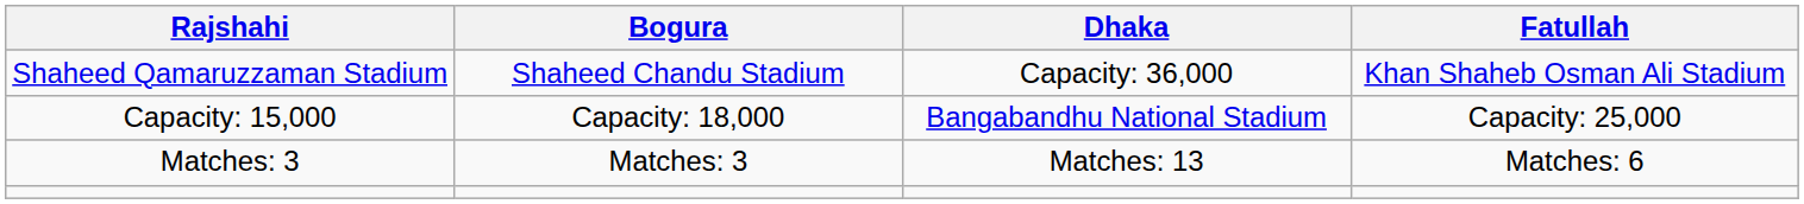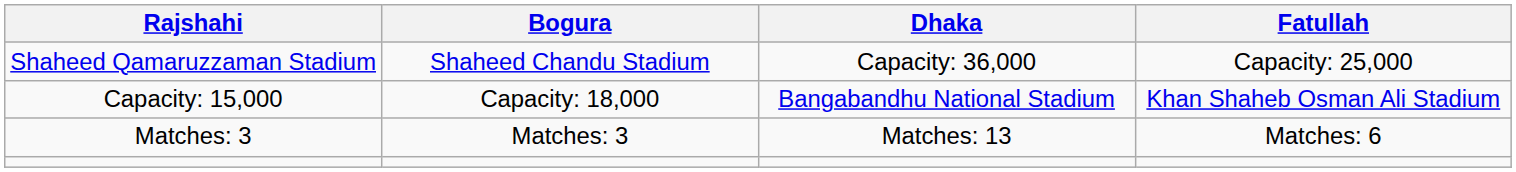 <table class="wikitable" style="text-align:center">
 <tr>
 <th style="width:25%;"><a href='#'>Rajshahi</a></th>
 <th style="width:25%;"><a href='#'>Bogura</a></th>
 <th style="width:25%;"><a href='#'>Dhaka</a></th>
 <th style="width:25%;"><a href='#'>Fatullah</a></th>
 </tr>
 <tr>
 <td><a href='#'>Shaheed Qamaruzzaman Stadium</a></td>
 <td><a href='#'>Shaheed Chandu Stadium</a></td>
 <td>Capacity: 36,000</td>
-<td><a href='#'>Khan Shaheb Osman Ali Stadium</a></td>
+<td>Capacity: 25,000</td>
 </tr>
 <tr>
 <td>Capacity: 15,000</td>
 <td>Capacity: 18,000</td>
 <td><a href='#'>Bangabandhu National Stadium</a></td>
-<td>Capacity: 25,000</td>
+<td><a href='#'>Khan Shaheb Osman Ali Stadium</a></td>
 </tr>
 <tr>
 <td>Matches: 3</td>
 <td>Matches: 3</td>
 <td>Matches: 13</td>
 <td>Matches: 6</td>
 </tr>
 <tr>
 <td></td>
 <td></td>
 <td></td>
 </tr>
 </table>
